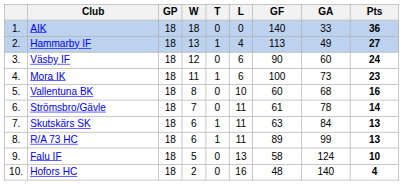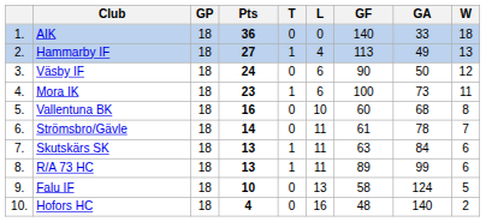 <table class="wikitable">
 <tr>
 <th width="30"></th>
 <th width="200">Club</th>
 <th width="30">GP</th>
-<th width="30">W</th>
+<th width="70">Pts</th>
 <th width="30">T</th>
 <th width="30">L</th>
 <th width="70">GF</th>
 <th width="70">GA</th>
-<th width="70">Pts</th>
+<th width="30">W</th>
 </tr>
 <tr bgcolor="#BCD2EE" align="center">
 <td>1.</td>
 <td align="left"><a href='#'>AIK</a></td>
 <td>18</td>
-<td>18</td>
+<td><strong>36</strong></td>
 <td>0</td>
 <td>0</td>
 <td>140</td>
 <td>33</td>
-<td><strong>36</strong></td>
+<td>18</td>
 </tr>
 <tr bgcolor="#BCD2EE" align="center">
 <td>2.</td>
 <td align="left"><a href='#'>Hammarby IF</a></td>
 <td>18</td>
-<td>13</td>
+<td><strong>27</strong></td>
 <td>1</td>
 <td>4</td>
 <td>113</td>
 <td>49</td>
-<td><strong>27</strong></td>
+<td>13</td>
 </tr>
 <tr bgcolor="#FFFFFF" align="center">
 <td>3.</td>
 <td align="left"><a href='#'>Väsby IF</a></td>
 <td>18</td>
-<td>12</td>
+<td><strong>24</strong></td>
 <td>0</td>
 <td>6</td>
 <td>90</td>
-<td>60</td>
-<td><strong>24</strong></td>
+<td>50</td>
+<td>12</td>
 </tr>
 <tr bgcolor="#FFFFFF" align="center">
 <td>4.</td>
 <td align="left"><a href='#'>Mora IK</a></td>
 <td>18</td>
-<td>11</td>
+<td><strong>23</strong></td>
 <td>1</td>
 <td>6</td>
 <td>100</td>
 <td>73</td>
-<td><strong>23</strong></td>
+<td>11</td>
 </tr>
 <tr bgcolor="#FFFFFF" align="center">
 <td>5.</td>
 <td align="left"><a href='#'>Vallentuna BK</a></td>
 <td>18</td>
-<td>8</td>
+<td><strong>16</strong></td>
 <td>0</td>
 <td>10</td>
 <td>60</td>
 <td>68</td>
-<td><strong>16</strong></td>
+<td>8</td>
 </tr>
 <tr bgcolor="#FFFFFF" align="center">
 <td>6.</td>
 <td align="left"><a href='#'>Strömsbro/Gävle</a></td>
 <td>18</td>
-<td>7</td>
+<td><strong>14</strong></td>
 <td>0</td>
 <td>11</td>
 <td>61</td>
 <td>78</td>
-<td><strong>14</strong></td>
+<td>7</td>
 </tr>
 <tr bgcolor="#FFFFFF" align="center">
 <td>7.</td>
 <td align="left"><a href='#'>Skutskärs SK</a></td>
 <td>18</td>
-<td>6</td>
+<td><strong>13</strong></td>
 <td>1</td>
 <td>11</td>
 <td>63</td>
 <td>84</td>
-<td><strong>13</strong></td>
+<td>6</td>
 </tr>
 <tr bgcolor="#FFFFFF" align="center">
 <td>8.</td>
 <td align="left"><a href='#'>R/A 73 HC</a></td>
 <td>18</td>
-<td>6</td>
+<td><strong>13</strong></td>
 <td>1</td>
 <td>11</td>
 <td>89</td>
 <td>99</td>
-<td><strong>13</strong></td>
+<td>6</td>
 </tr>
 <tr bgcolor="#FFFFFF" align="center">
 <td>9.</td>
 <td align="left"><a href='#'>Falu IF</a></td>
 <td>18</td>
-<td>5</td>
+<td><strong>10</strong></td>
 <td>0</td>
 <td>13</td>
 <td>58</td>
 <td>124</td>
-<td><strong>10</strong></td>
+<td>5</td>
 </tr>
 <tr bgcolor="#FFFFFF" align="center">
 <td>10.</td>
 <td align="left"><a href='#'>Hofors HC</a></td>
 <td>18</td>
-<td>2</td>
+<td><strong>4</strong></td>
 <td>0</td>
 <td>16</td>
 <td>48</td>
 <td>140</td>
-<td><strong>4</strong></td>
+<td>2</td>
 </tr>
 </table>
